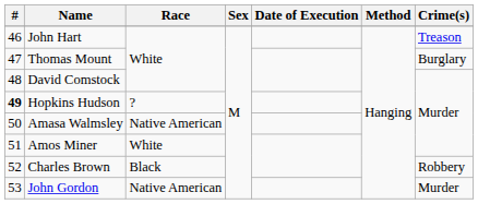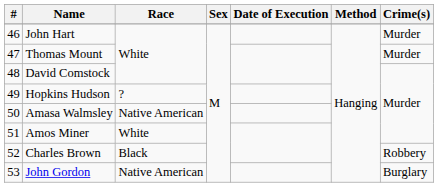 <table class="wikitable">
 <tr>
 <th>#</th>
 <th>Name</th>
 <th>Race</th>
 <th>Sex</th>
 <th>Date of Execution</th>
 <th>Method</th>
 <th>Crime(s)</th>
 </tr>
 <tr>
 </tr>
 <tr>
 <td>46</td>
 <td>John Hart</td>
 <td rowspan="3">White</td>
 <td rowspan="8">M</td>
 <td></td>
 <td rowspan="8">Hanging</td>
-<td><a href='#'>Treason</a></td>
+<td>Murder</td>
 </tr>
 <tr>
 <td>47</td>
 <td>Thomas Mount</td>
 <td rowspan="2"></td>
-<td>Burglary</td>
+<td>Murder</td>
 </tr>
 <tr>
 <td>48</td>
 <td>David Comstock</td>
 <td rowspan="4">Murder</td>
 </tr>
 <tr>
-<td><strong>49</strong></td>
+<td>49</td>
 <td>Hopkins Hudson</td>
 <td>?</td>
 <td></td>
 </tr>
 <tr>
 <td>50</td>
 <td>Amasa Walmsley</td>
 <td>Native American</td>
 <td></td>
 </tr>
 <tr>
 <td>51</td>
 <td>Amos Miner</td>
 <td>White</td>
 <td rowspan="2"></td>
 </tr>
 <tr>
 <td>52</td>
 <td>Charles Brown</td>
 <td>Black</td>
 <td>Robbery</td>
 </tr>
 <tr>
 <td>53</td>
 <td><a href='#'>John Gordon</a></td>
 <td>Native American</td>
 <td></td>
-<td>Murder</td>
+<td>Burglary</td>
 </tr>
 </table>
